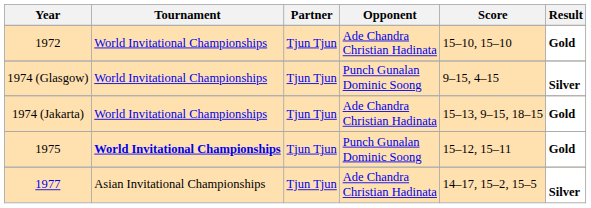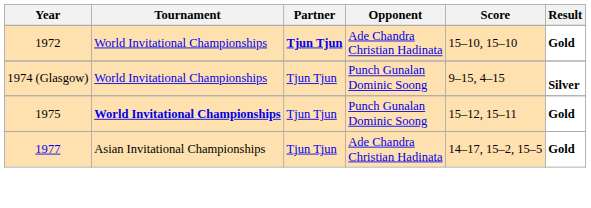 <table class="sortable wikitable" style="font-size:90%;">
 <tr>
 <th>Year</th>
 <th>Tournament</th>
 <th>Partner</th>
 <th>Opponent</th>
 <th>Score</th>
 <th>Result</th>
 </tr>
 <tr>
 </tr>
 <tr>
 </tr>
 <tr style="background:#FFE0AF">
 <td align="center">1972</td>
 <td align="left"><a href='#'>World Invitational Championships</a></td>
-<td align="left"> <a href='#'>Tjun Tjun</a></td>
+<td align="left"><strong> <a href='#'>Tjun Tjun</a></strong></td>
 <td align="left"> <a href='#'>Ade Chandra</a><br> <a href='#'>Christian Hadinata</a></td>
 <td align="left">15–10, 15–10</td>
 <td style="text-align:left; background:white"> <strong>Gold</strong></td>
 </tr>
 <tr>
 </tr>
 <tr style="background:#FFE0AF">
 <td align="center">1974 (Glasgow)</td>
 <td align="left"><a href='#'>World Invitational Championships</a></td>
 <td align="left"> <a href='#'>Tjun Tjun</a></td>
 <td align="left"> <a href='#'>Punch Gunalan</a><br> <a href='#'>Dominic Soong</a></td>
 <td align="left">9–15, 4–15</td>
 <td style="text-align:left; background:white"><br> <strong>Silver</strong></td>
 </tr>
 <tr>
-</tr>
-<tr style="background:#FFE0AF">
-<td align="center">1974 (Jakarta)</td>
-<td align="left"><a href='#'>World Invitational Championships</a></td>
-<td align="left"> <a href='#'>Tjun Tjun</a></td>
-<td align="left"> <a href='#'>Ade Chandra</a><br> <a href='#'>Christian Hadinata</a></td>
-<td align="left">15–13, 9–15, 18–15</td>
-<td style="text-align:left; background:white"> <strong>Gold</strong></td>
 </tr>
 <tr>
 </tr>
 <tr style="background:#FFE0AF">
 <td align="center">1975</td>
 <td align="left"><strong><a href='#'>World Invitational Championships</a></strong></td>
 <td align="left"> <a href='#'>Tjun Tjun</a></td>
 <td align="left"> <a href='#'>Punch Gunalan</a><br> <a href='#'>Dominic Soong</a></td>
 <td align="left">15–12, 15–11</td>
 <td style="text-align:left; background:white"> <strong>Gold</strong></td>
 </tr>
 <tr>
 </tr>
 <tr style="background:#FFE0AF">
 <td align="center"><a href='#'>1977</a></td>
 <td align="left">Asian Invitational Championships</td>
 <td align="left"> <a href='#'>Tjun Tjun</a></td>
 <td align="left"> <a href='#'>Ade Chandra</a> <br> <a href='#'>Christian Hadinata</a></td>
 <td align="left">14–17, 15–2, 15–5</td>
-<td style="text-align:left; background:white"><br> <strong>Silver</strong></td>
+<td style="text-align:left; background:white"> <strong>Gold</strong></td>
 </tr>
 </table>
